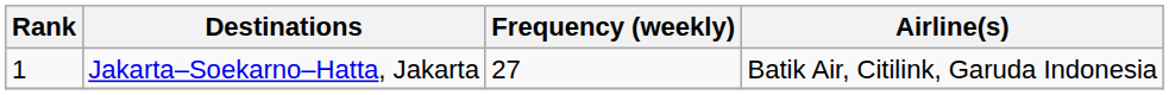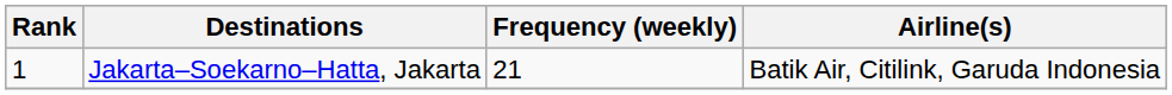 <table class="wikitable sortable" style="font-size:89%;" cellpadding=4>
 <tr bgcolor="#DDDDDD">
 <th>Rank</th>
 <th>Destinations</th>
 <th>Frequency (weekly)</th>
 <th>Airline(s)</th>
 </tr>
 <tr>
 <td>1</td>
 <td><a href='#'>Jakarta–Soekarno–Hatta</a>, Jakarta</td>
-<td>27</td>
+<td>21</td>
 <td>Batik Air, Citilink, Garuda Indonesia</td>
 </tr>
 <tr>
 </tr>
 </table>
